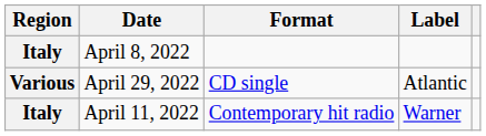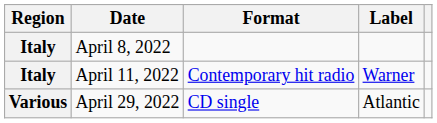 <table class="wikitable plainrowheaders">
 <tr>
 <th scope="col">Region</th>
 <th scope="col">Date</th>
 <th scope="col">Format</th>
 <th scope="col">Label</th>
 <th scope="col"></th>
 </tr>
 <tr>
 <th scope="row">Italy</th>
 <td>April 8, 2022</td>
 <td></td>
 <td></td>
 <td></td>
 </tr>
 <tr>
+<th scope="row">Italy</th>
+<td>April 11, 2022</td>
+<td><a href='#'>Contemporary hit radio</a></td>
+<td><a href='#'>Warner</a></td>
+<td></td>
+</tr>
+<tr>
 <th scope="row">Various</th>
 <td>April 29, 2022</td>
 <td><a href='#'>CD single</a></td>
 <td>Atlantic</td>
 <td></td>
 </tr>
-<tr>
-<th scope="row">Italy</th>
-<td>April 11, 2022</td>
-<td><a href='#'>Contemporary hit radio</a></td>
-<td><a href='#'>Warner</a></td>
-<td></td>
-</tr>
 </table>
